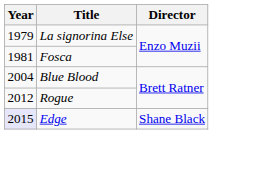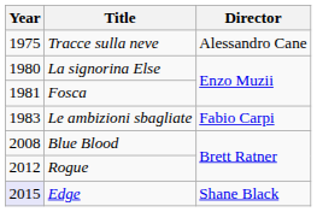 <table class="wikitable">
 <tr>
 <th>Year</th>
 <th>Title</th>
 <th>Director</th>
 </tr>
 <tr>
-<td>1979</td>
+<td>1975</td>
+<td><em>Tracce sulla neve</em></td>
+<td>Alessandro Cane</td>
+</tr>
+<tr>
+<td>1980</td>
 <td><em>La signorina Else</em></td>
 <td rowspan=2><a href='#'>Enzo Muzii</a></td>
 </tr>
 <tr>
 <td>1981</td>
 <td><em>Fosca</em></td>
 </tr>
 <tr>
-<td>2004</td>
+<td>1983</td>
+<td><em>Le ambizioni sbagliate</em></td>
+<td><a href='#'>Fabio Carpi</a></td>
+</tr>
+<tr>
+<td>2008</td>
 <td><em>Blue Blood</em></td>
 <td rowspan=2><a href='#'>Brett Ratner</a></td>
 </tr>
 <tr>
 <td>2012</td>
 <td><em>Rogue</em></td>
 </tr>
 <tr>
 <td style="background: lavender;">2015</td>
 <td><em><a href='#'>Edge</a></em></td>
 <td><a href='#'>Shane Black</a></td>
 </tr>
 </table>
